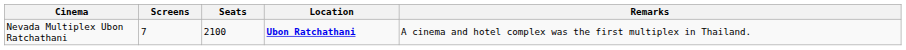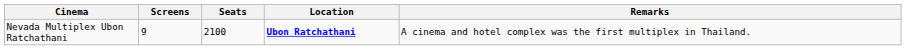 <table class="wikitable" width=100%>
 <tr>
 <th width="15%">Cinema</th>
 <th width="7%">Screens</th>
 <th width="7%">Seats</th>
 <th width="15%">Location</th>
 <th width="56%">Remarks</th>
 </tr>
 <tr>
 <td>Nevada Multiplex Ubon Ratchathani</td>
-<td>7</td>
+<td>9</td>
 <td>2100</td>
 <td><strong><a href='#'>Ubon Ratchathani</a></strong></td>
 <td>A cinema and hotel complex was the first multiplex in Thailand.</td>
 </tr>
 </table>
